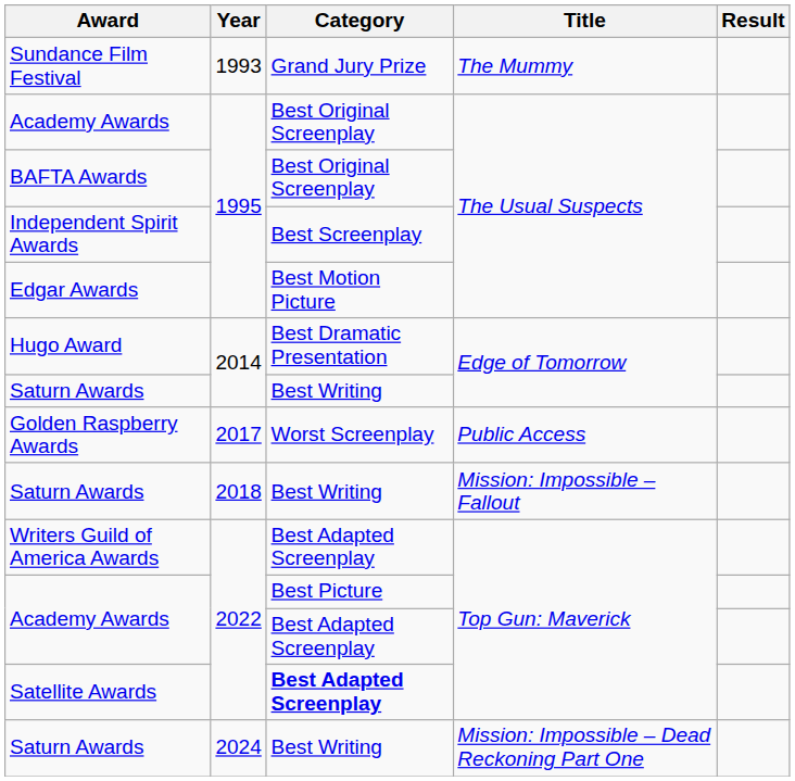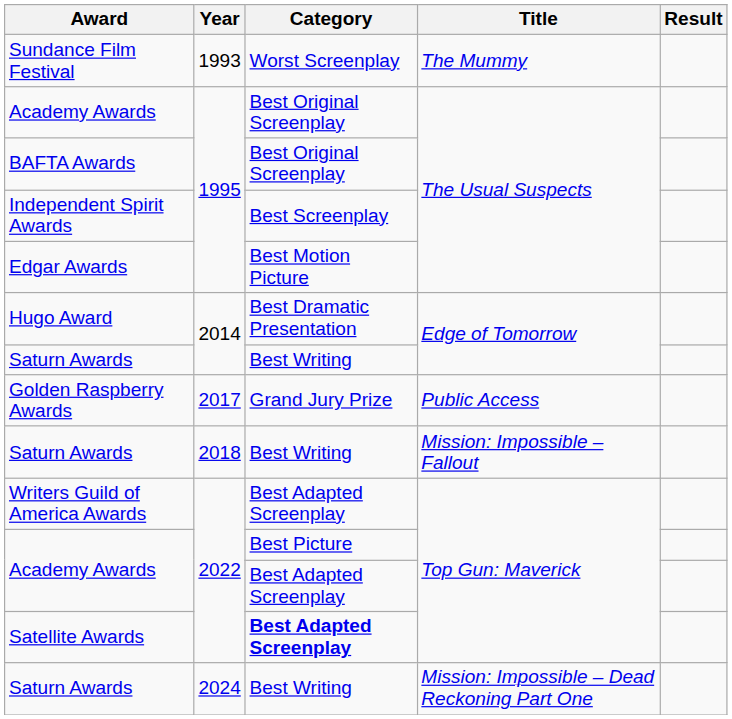 <table class="wikitable">
 <tr>
 <th>Award</th>
 <th>Year</th>
 <th>Category</th>
 <th>Title</th>
 <th>Result</th>
 </tr>
 <tr>
 <td><a href='#'>Sundance Film Festival</a></td>
 <td>1993</td>
-<td><a href='#'>Grand Jury Prize</a></td>
+<td><a href='#'>Worst Screenplay</a></td>
 <td><em><a href='#'>The Mummy</a></em></td>
 <td></td>
 </tr>
 <tr>
 <td><a href='#'>Academy Awards</a></td>
 <td rowspan="4"><a href='#'>1995</a></td>
 <td><a href='#'>Best Original Screenplay</a></td>
 <td rowspan="4"><em><a href='#'>The Usual Suspects</a></em></td>
 <td></td>
 </tr>
 <tr>
 <td><a href='#'>BAFTA Awards</a></td>
 <td><a href='#'>Best Original Screenplay</a></td>
 <td></td>
 </tr>
 <tr>
 <td><a href='#'>Independent Spirit Awards</a></td>
 <td><a href='#'>Best Screenplay</a></td>
 <td></td>
 </tr>
 <tr>
 <td><a href='#'>Edgar Awards</a></td>
 <td><a href='#'>Best Motion Picture</a></td>
 <td></td>
 </tr>
 <tr>
 <td><a href='#'>Hugo Award</a></td>
 <td rowspan="2">2014</td>
 <td><a href='#'>Best Dramatic Presentation</a></td>
 <td rowspan="2"><em><a href='#'>Edge of Tomorrow</a></em></td>
 <td></td>
 </tr>
 <tr>
 <td><a href='#'>Saturn Awards</a></td>
 <td><a href='#'>Best Writing</a></td>
 <td></td>
 </tr>
 <tr>
 <td><a href='#'>Golden Raspberry Awards</a></td>
 <td><a href='#'>2017</a></td>
-<td><a href='#'>Worst Screenplay</a></td>
+<td><a href='#'>Grand Jury Prize</a></td>
 <td><em><a href='#'>Public Access</a></em></td>
 <td></td>
 </tr>
 <tr>
 <td><a href='#'>Saturn Awards</a></td>
 <td><a href='#'>2018</a></td>
 <td><a href='#'>Best Writing</a></td>
 <td><em><a href='#'>Mission: Impossible – Fallout</a></em></td>
 <td></td>
 </tr>
 <tr>
 <td><a href='#'>Writers Guild of America Awards</a></td>
 <td rowspan="4"><a href='#'>2022</a></td>
 <td><a href='#'>Best Adapted Screenplay</a></td>
 <td rowspan="4"><em><a href='#'>Top Gun: Maverick</a></em></td>
 <td></td>
 </tr>
 <tr>
 <td rowspan="2"><a href='#'>Academy Awards</a></td>
 <td><a href='#'>Best Picture</a></td>
 <td></td>
 </tr>
 <tr>
 <td><a href='#'>Best Adapted Screenplay</a></td>
 <td></td>
 </tr>
 <tr>
 <td><a href='#'>Satellite Awards</a></td>
 <td><strong><a href='#'>Best Adapted Screenplay</a></strong></td>
 <td></td>
 </tr>
 <tr>
 <td><a href='#'>Saturn Awards</a></td>
 <td><a href='#'>2024</a></td>
 <td><a href='#'>Best Writing</a></td>
 <td><em><a href='#'>Mission: Impossible – Dead Reckoning Part One</a></em></td>
 <td></td>
 </tr>
 </table>
